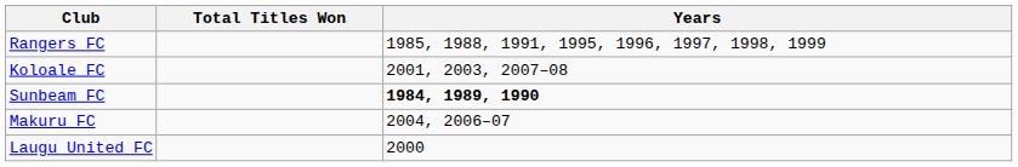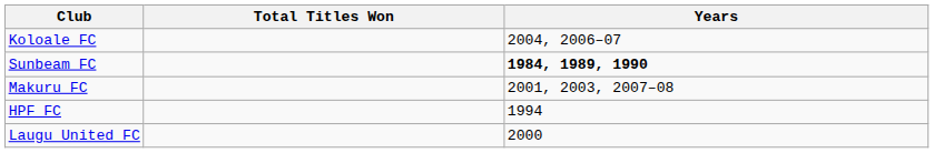 <table class="wikitable">
 <tr>
 <th style="width:15%;">Club</th>
 <th>Total Titles Won</th>
 <th>Years</th>
 </tr>
 <tr>
-<td><a href='#'>Rangers FC</a></td>
-<td></td>
-<td>1985, 1988, 1991, 1995, 1996, 1997, 1998, 1999</td>
-</tr>
-<tr>
 <td><a href='#'>Koloale FC</a></td>
 <td></td>
-<td>2001, 2003, 2007–08</td>
+<td>2004, 2006–07</td>
 </tr>
 <tr>
 <td><a href='#'>Sunbeam FC</a></td>
 <td></td>
 <td><strong>1984, 1989, 1990</strong></td>
 </tr>
 <tr>
 <td><a href='#'>Makuru FC</a></td>
 <td></td>
-<td>2004, 2006–07</td>
+<td>2001, 2003, 2007–08</td>
+</tr>
+<tr>
+<td><a href='#'>HPF FC</a></td>
+<td></td>
+<td>1994</td>
 </tr>
 <tr>
 <td><a href='#'>Laugu United FC</a></td>
 <td></td>
 <td>2000</td>
 </tr>
 </table>
